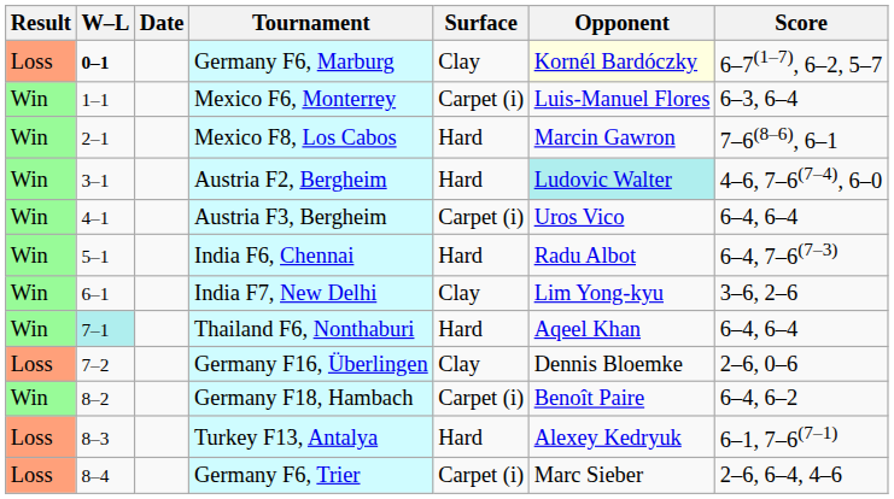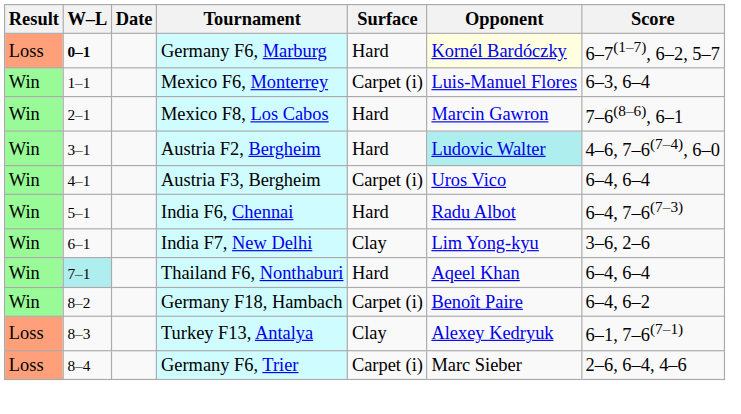 <table class="sortable wikitable">
 <tr>
 <th>Result</th>
 <th class="unsortable">W–L</th>
 <th>Date</th>
 <th>Tournament</th>
 <th>Surface</th>
 <th>Opponent</th>
 <th class="unsortable">Score</th>
 </tr>
 <tr>
 <td bgcolor=FFA07A>Loss</td>
 <td><strong><small>0–1</small></strong></td>
 <td></td>
 <td bgcolor=cffcff>Germany F6, <a href='#'>Marburg</a></td>
-<td>Clay</td>
+<td>Hard</td>
 <td style="background: lightyellow;"> <a href='#'>Kornél Bardóczky</a></td>
 <td>6–7<sup>(1–7)</sup>, 6–2, 5–7</td>
 </tr>
 <tr>
 <td bgcolor=98fb98>Win</td>
 <td><small>1–1</small></td>
 <td></td>
 <td bgcolor=cffcff>Mexico F6, <a href='#'>Monterrey</a></td>
 <td>Carpet (i)</td>
 <td> <a href='#'>Luis-Manuel Flores</a></td>
 <td>6–3, 6–4</td>
 </tr>
 <tr>
 <td bgcolor=98fb98>Win</td>
 <td><small>2–1</small></td>
 <td></td>
 <td bgcolor=cffcff>Mexico F8, <a href='#'>Los Cabos</a></td>
 <td>Hard</td>
 <td> <a href='#'>Marcin Gawron</a></td>
 <td>7–6<sup>(8–6)</sup>, 6–1</td>
 </tr>
 <tr>
 <td bgcolor=98fb98>Win</td>
 <td><small>3–1</small></td>
 <td></td>
 <td bgcolor=cffcff>Austria F2, <a href='#'>Bergheim</a></td>
 <td>Hard</td>
 <td style="background: paleturquoise;"> <a href='#'>Ludovic Walter</a></td>
 <td>4–6, 7–6<sup>(7–4)</sup>, 6–0</td>
 </tr>
 <tr>
 <td bgcolor=98fb98>Win</td>
 <td><small>4–1</small></td>
 <td></td>
 <td bgcolor=cffcff>Austria F3, Bergheim</td>
 <td>Carpet (i)</td>
 <td> <a href='#'>Uros Vico</a></td>
 <td>6–4, 6–4</td>
 </tr>
 <tr>
 <td bgcolor=98fb98>Win</td>
 <td><small>5–1</small></td>
 <td></td>
 <td bgcolor=cffcff>India F6, <a href='#'>Chennai</a></td>
 <td>Hard</td>
 <td> <a href='#'>Radu Albot</a></td>
 <td>6–4, 7–6<sup>(7–3)</sup></td>
 </tr>
 <tr>
 <td bgcolor=98fb98>Win</td>
 <td><small>6–1</small></td>
 <td></td>
 <td bgcolor=cffcff>India F7, <a href='#'>New Delhi</a></td>
 <td>Clay</td>
 <td> <a href='#'>Lim Yong-kyu</a></td>
 <td>3–6, 2–6</td>
 </tr>
 <tr>
 <td bgcolor=98fb98>Win</td>
 <td style="background: paleturquoise;"><small>7–1</small></td>
 <td></td>
 <td bgcolor=cffcff>Thailand F6, <a href='#'>Nonthaburi</a></td>
 <td>Hard</td>
 <td> <a href='#'>Aqeel Khan</a></td>
 <td>6–4, 6–4</td>
 </tr>
 <tr>
-<td bgcolor=FFA07A>Loss</td>
-<td><small>7–2</small></td>
-<td></td>
-<td bgcolor=cffcff>Germany F16, <a href='#'>Überlingen</a></td>
-<td>Clay</td>
-<td> Dennis Bloemke</td>
-<td>2–6, 0–6</td>
-</tr>
-<tr>
 <td bgcolor=98fb98>Win</td>
 <td><small>8–2</small></td>
 <td></td>
 <td bgcolor=cffcff>Germany F18, Hambach</td>
 <td>Carpet (i)</td>
 <td> <a href='#'>Benoît Paire</a></td>
 <td>6–4, 6–2</td>
 </tr>
 <tr>
 <td bgcolor=FFA07A>Loss</td>
 <td><small>8–3</small></td>
 <td></td>
 <td bgcolor=cffcff>Turkey F13, <a href='#'>Antalya</a></td>
-<td>Hard</td>
+<td>Clay</td>
 <td> <a href='#'>Alexey Kedryuk</a></td>
 <td>6–1, 7–6<sup>(7–1)</sup></td>
 </tr>
 <tr>
 <td bgcolor=FFA07A>Loss</td>
 <td><small>8–4</small></td>
 <td></td>
 <td bgcolor=cffcff>Germany F6, <a href='#'>Trier</a></td>
 <td>Carpet (i)</td>
 <td> Marc Sieber</td>
 <td>2–6, 6–4, 4–6</td>
 </tr>
 </table>
